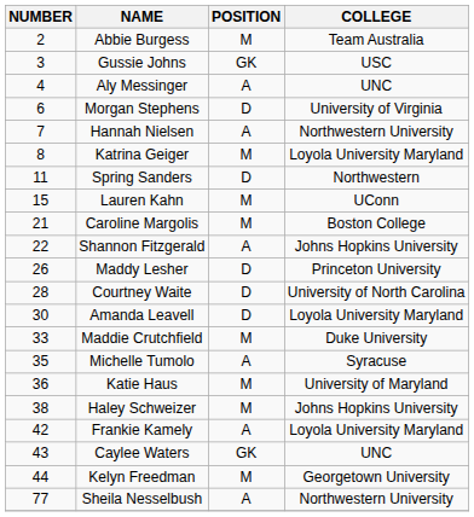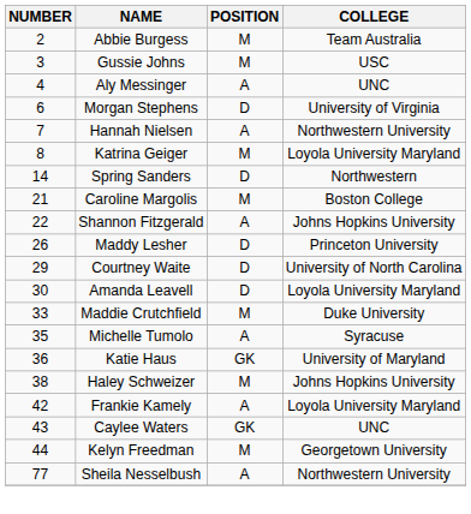 <table class="wikitable" style="text-align:center;">
 <tr>
 <th>NUMBER</th>
 <th>NAME</th>
 <th>POSITION</th>
 <th>COLLEGE</th>
 </tr>
 <tr>
 <td>2</td>
 <td>Abbie Burgess</td>
 <td>M</td>
 <td>Team Australia</td>
 </tr>
 <tr>
 <td>3</td>
 <td>Gussie Johns</td>
-<td>GK</td>
+<td>M</td>
 <td>USC</td>
 </tr>
 <tr>
 <td>4</td>
 <td>Aly Messinger</td>
 <td>A</td>
 <td>UNC</td>
 </tr>
 <tr>
 <td>6</td>
 <td>Morgan Stephens</td>
 <td>D</td>
 <td>University of Virginia</td>
 </tr>
 <tr>
 <td>7</td>
 <td>Hannah Nielsen</td>
 <td>A</td>
 <td>Northwestern University</td>
 </tr>
 <tr>
 <td>8</td>
 <td>Katrina Geiger</td>
 <td>M</td>
 <td>Loyola University Maryland</td>
 </tr>
 <tr>
-<td>11</td>
+<td>14</td>
 <td>Spring Sanders</td>
 <td>D</td>
 <td>Northwestern</td>
-</tr>
-<tr>
-<td>15</td>
-<td>Lauren Kahn</td>
-<td>M</td>
-<td>UConn</td>
 </tr>
 <tr>
 <td>21</td>
 <td>Caroline Margolis</td>
 <td>M</td>
 <td>Boston College</td>
 </tr>
 <tr>
 <td>22</td>
 <td>Shannon Fitzgerald</td>
 <td>A</td>
 <td>Johns Hopkins University</td>
 </tr>
 <tr>
 <td>26</td>
 <td>Maddy Lesher</td>
 <td>D</td>
 <td>Princeton University</td>
 </tr>
 <tr>
-<td>28</td>
+<td>29</td>
 <td>Courtney Waite</td>
 <td>D</td>
 <td>University of North Carolina</td>
 </tr>
 <tr>
 <td>30</td>
 <td>Amanda Leavell</td>
 <td>D</td>
 <td>Loyola University Maryland</td>
 </tr>
 <tr>
 <td>33</td>
 <td>Maddie Crutchfield</td>
 <td>M</td>
 <td>Duke University</td>
 </tr>
 <tr>
 <td>35</td>
 <td>Michelle Tumolo</td>
 <td>A</td>
 <td>Syracuse</td>
 </tr>
 <tr>
 <td>36</td>
 <td>Katie Haus</td>
-<td>M</td>
+<td>GK</td>
 <td>University of Maryland</td>
 </tr>
 <tr>
 <td>38</td>
 <td>Haley Schweizer</td>
 <td>M</td>
 <td>Johns Hopkins University</td>
 </tr>
 <tr>
 <td>42</td>
 <td>Frankie Kamely</td>
 <td>A</td>
 <td>Loyola University Maryland</td>
 </tr>
 <tr>
 <td>43</td>
 <td>Caylee Waters</td>
 <td>GK</td>
 <td>UNC</td>
 </tr>
 <tr>
 <td>44</td>
 <td>Kelyn Freedman</td>
 <td>M</td>
 <td>Georgetown University</td>
 </tr>
 <tr>
 <td>77</td>
 <td>Sheila Nesselbush</td>
 <td>A</td>
 <td>Northwestern University</td>
 </tr>
 <tr>
 </tr>
 </table>
